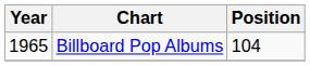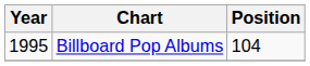 <table class="wikitable">
 <tr>
 <th align="left">Year</th>
 <th align="left">Chart</th>
 <th align="left">Position</th>
 </tr>
 <tr>
-<td align="left">1965</td>
+<td align="left">1995</td>
 <td align="left"><a href='#'>Billboard Pop Albums</a></td>
 <td align="left">104</td>
 </tr>
 <tr>
 </tr>
 </table>
